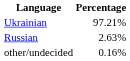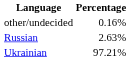 <table class="standard">
 <tr>
 <th>Language</th>
 <th>Percentage</th>
 </tr>
 <tr>
-<td><a href='#'>Ukrainian</a></td>
-<td align="right">97.21%</td>
+<td>other/undecided</td>
+<td align="right">0.16%</td>
 </tr>
 <tr>
 <td><a href='#'>Russian</a></td>
 <td align="right">2.63%</td>
 </tr>
 <tr>
-<td>other/undecided</td>
-<td align="right">0.16%</td>
+<td><a href='#'>Ukrainian</a></td>
+<td align="right">97.21%</td>
 </tr>
 </table>
